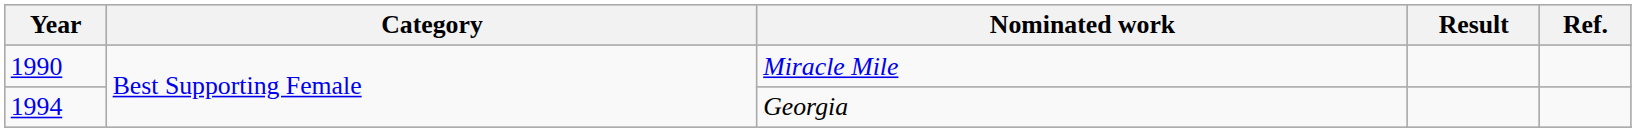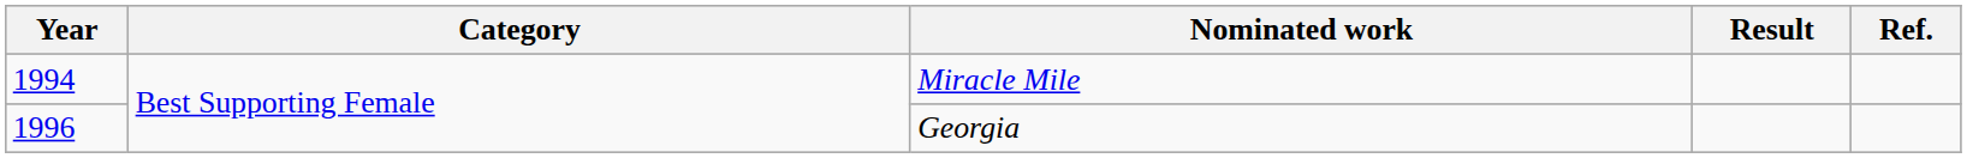 <table class="wikitable" style="width:80%;">
 <tr>
 <th>Year</th>
 <th style="width:40%;">Category</th>
 <th style="width:40%;">Nominated work</th>
 <th>Result</th>
 <th>Ref.</th>
 </tr>
 <tr>
-<td><a href='#'>1990</a></td>
+<td><a href='#'>1994</a></td>
 <td rowspan="2"><a href='#'>Best Supporting Female</a></td>
 <td><em><a href='#'>Miracle Mile</a></em></td>
 <td></td>
 <td align="center"></td>
 </tr>
 <tr>
-<td><a href='#'>1994</a></td>
+<td><a href='#'>1996</a></td>
 <td><em>Georgia</em></td>
 <td></td>
 <td align="center"></td>
 </tr>
 </table>
